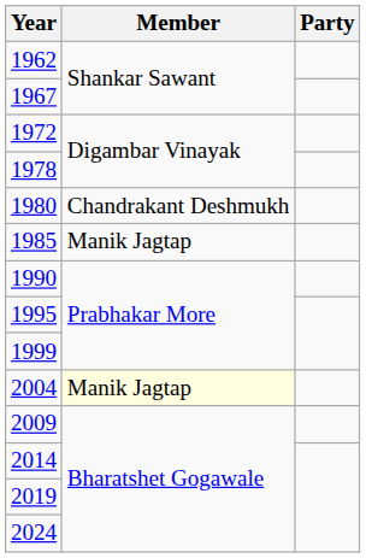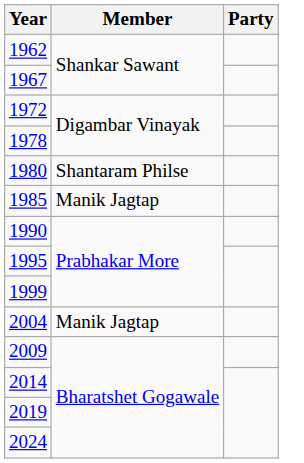 <table class="wikitable">
 <tr>
 <th>Year</th>
 <th>Member</th>
 <th colspan="2">Party</th>
 </tr>
 <tr>
 <td><a href='#'>1962</a></td>
 <td rowspan="2">Shankar Sawant</td>
 <td></td>
 </tr>
 <tr>
 <td><a href='#'>1967</a></td>
 </tr>
 <tr>
 <td><a href='#'>1972</a></td>
 <td rowspan="2">Digambar Vinayak</td>
 <td></td>
 </tr>
 <tr>
 <td><a href='#'>1978</a></td>
 <td></td>
 </tr>
 <tr>
 <td><a href='#'>1980</a></td>
-<td>Chandrakant Deshmukh</td>
+<td>Shantaram Philse</td>
 <td></td>
 </tr>
 <tr>
 <td><a href='#'>1985</a></td>
 <td>Manik Jagtap</td>
 <td></td>
 </tr>
 <tr>
 <td><a href='#'>1990</a></td>
 <td rowspan="3"><a href='#'>Prabhakar More</a></td>
 <td></td>
 </tr>
 <tr>
 <td><a href='#'>1995</a></td>
 </tr>
 <tr>
 <td><a href='#'>1999</a></td>
 </tr>
 <tr>
 <td><a href='#'>2004</a></td>
-<td style="background: lightyellow;">Manik Jagtap</td>
+<td>Manik Jagtap</td>
 <td></td>
 </tr>
 <tr>
 <td><a href='#'>2009</a></td>
 <td rowspan="4"><a href='#'>Bharatshet Gogawale</a></td>
 <td></td>
 </tr>
 <tr>
 <td><a href='#'>2014</a></td>
 </tr>
 <tr>
 <td><a href='#'>2019</a></td>
 </tr>
 <tr>
 <td><a href='#'>2024</a></td>
 </tr>
 </table>
